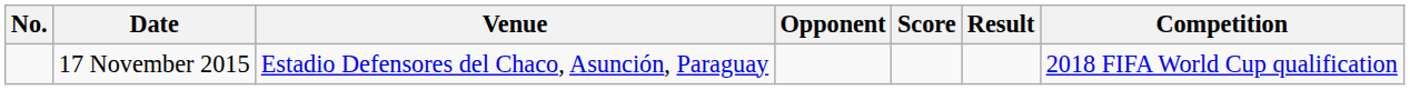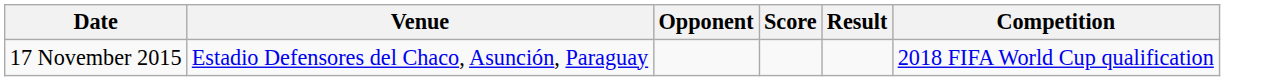 <table class="wikitable">
 <tr>
-<th>No.</th>
 <th>Date</th>
 <th>Venue</th>
 <th>Opponent</th>
 <th>Score</th>
 <th>Result</th>
 <th>Competition</th>
 </tr>
 <tr>
-<td></td>
 <td>17 November 2015</td>
 <td><a href='#'>Estadio Defensores del Chaco</a>, <a href='#'>Asunción</a>, <a href='#'>Paraguay</a></td>
 <td></td>
 <td></td>
 <td></td>
 <td><a href='#'>2018 FIFA World Cup qualification</a></td>
 </tr>
 </table>
